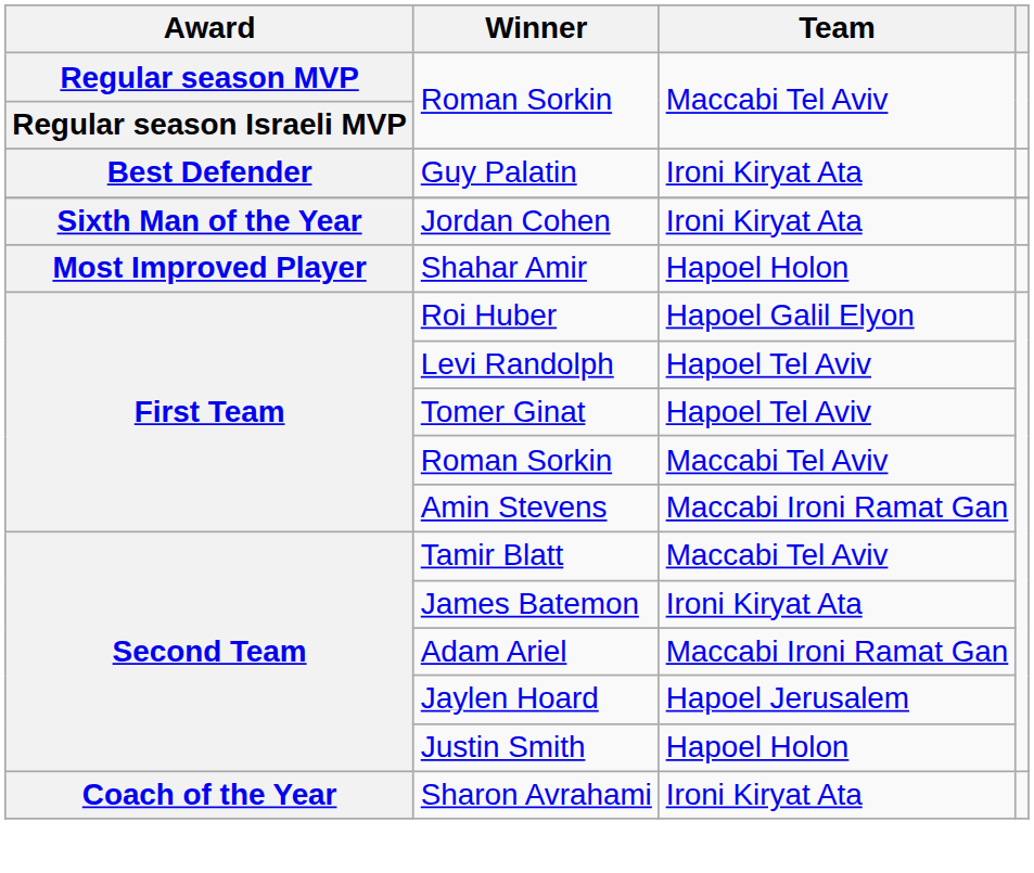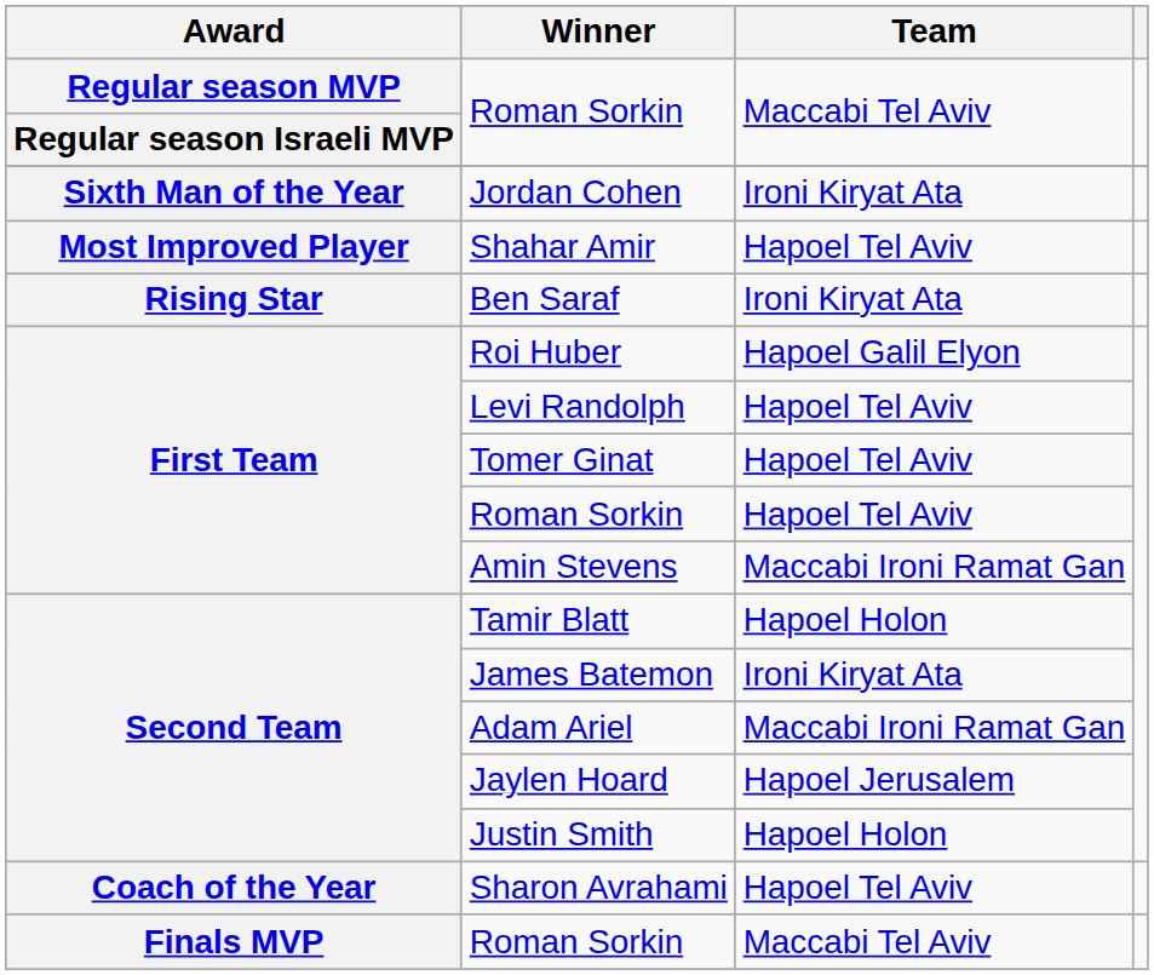 <table class="wikitable" style="text-align: left;">
 <tr>
 <th>Award</th>
 <th>Winner</th>
 <th>Team</th>
 <th></th>
 </tr>
 <tr>
 <th><a href='#'>Regular season MVP</a></th>
 <td rowspan=2> <a href='#'>Roman Sorkin</a></td>
 <td rowspan=2><a href='#'>Maccabi Tel Aviv</a></td>
 <td rowspan=2></td>
 </tr>
 <tr>
 <th>Regular season Israeli MVP</th>
 </tr>
 <tr>
-<th><a href='#'>Best Defender</a></th>
-<td> <a href='#'>Guy Palatin</a></td>
-<td><a href='#'>Ironi Kiryat Ata</a></td>
-<td></td>
-</tr>
-<tr>
 </tr>
 <tr>
 <th><a href='#'>Sixth Man of the Year</a></th>
 <td> <a href='#'>Jordan Cohen</a></td>
 <td><a href='#'>Ironi Kiryat Ata</a></td>
 <td></td>
 </tr>
 <tr>
 <th><a href='#'>Most Improved Player</a></th>
 <td> <a href='#'>Shahar Amir</a></td>
-<td><a href='#'>Hapoel Holon</a></td>
+<td><a href='#'>Hapoel Tel Aviv</a></td>
+<td></td>
+</tr>
+<tr>
+<th><a href='#'>Rising Star</a></th>
+<td> <a href='#'>Ben Saraf</a></td>
+<td><a href='#'>Ironi Kiryat Ata</a></td>
 <td></td>
 </tr>
 <tr>
 <th rowspan="5"><a href='#'>First Team</a></th>
 <td> <a href='#'>Roi Huber</a></td>
 <td><a href='#'>Hapoel Galil Elyon</a></td>
 <td rowspan=10></td>
 </tr>
 <tr>
 <td> <a href='#'>Levi Randolph</a></td>
 <td><a href='#'>Hapoel Tel Aviv</a></td>
 </tr>
 <tr>
 <td> <a href='#'>Tomer Ginat</a></td>
 <td><a href='#'>Hapoel Tel Aviv</a></td>
 </tr>
 <tr>
 <td> <a href='#'>Roman Sorkin</a></td>
-<td><a href='#'>Maccabi Tel Aviv</a></td>
+<td><a href='#'>Hapoel Tel Aviv</a></td>
 </tr>
 <tr>
 <td> <a href='#'>Amin Stevens</a></td>
 <td><a href='#'>Maccabi Ironi Ramat Gan</a></td>
 </tr>
 <tr>
 <th rowspan="5"><a href='#'>Second Team</a></th>
 <td> <a href='#'>Tamir Blatt</a></td>
-<td><a href='#'>Maccabi Tel Aviv</a></td>
+<td><a href='#'>Hapoel Holon</a></td>
 </tr>
 <tr>
 <td> <a href='#'>James Batemon</a></td>
 <td><a href='#'>Ironi Kiryat Ata</a></td>
 </tr>
 <tr>
 <td> <a href='#'>Adam Ariel</a></td>
 <td><a href='#'>Maccabi Ironi Ramat Gan</a></td>
 </tr>
 <tr>
 <td> <a href='#'>Jaylen Hoard</a></td>
 <td><a href='#'>Hapoel Jerusalem</a></td>
 </tr>
 <tr>
 <td> <a href='#'>Justin Smith</a></td>
 <td><a href='#'>Hapoel Holon</a></td>
 </tr>
 <tr>
 <th><a href='#'>Coach of the Year</a></th>
 <td> <a href='#'>Sharon Avrahami</a></td>
-<td><a href='#'>Ironi Kiryat Ata</a></td>
+<td><a href='#'>Hapoel Tel Aviv</a></td>
+<td></td>
+</tr>
+<tr>
+<th><a href='#'>Finals MVP</a></th>
+<td> <a href='#'>Roman Sorkin</a></td>
+<td><a href='#'>Maccabi Tel Aviv</a></td>
 <td></td>
 </tr>
 </table>
